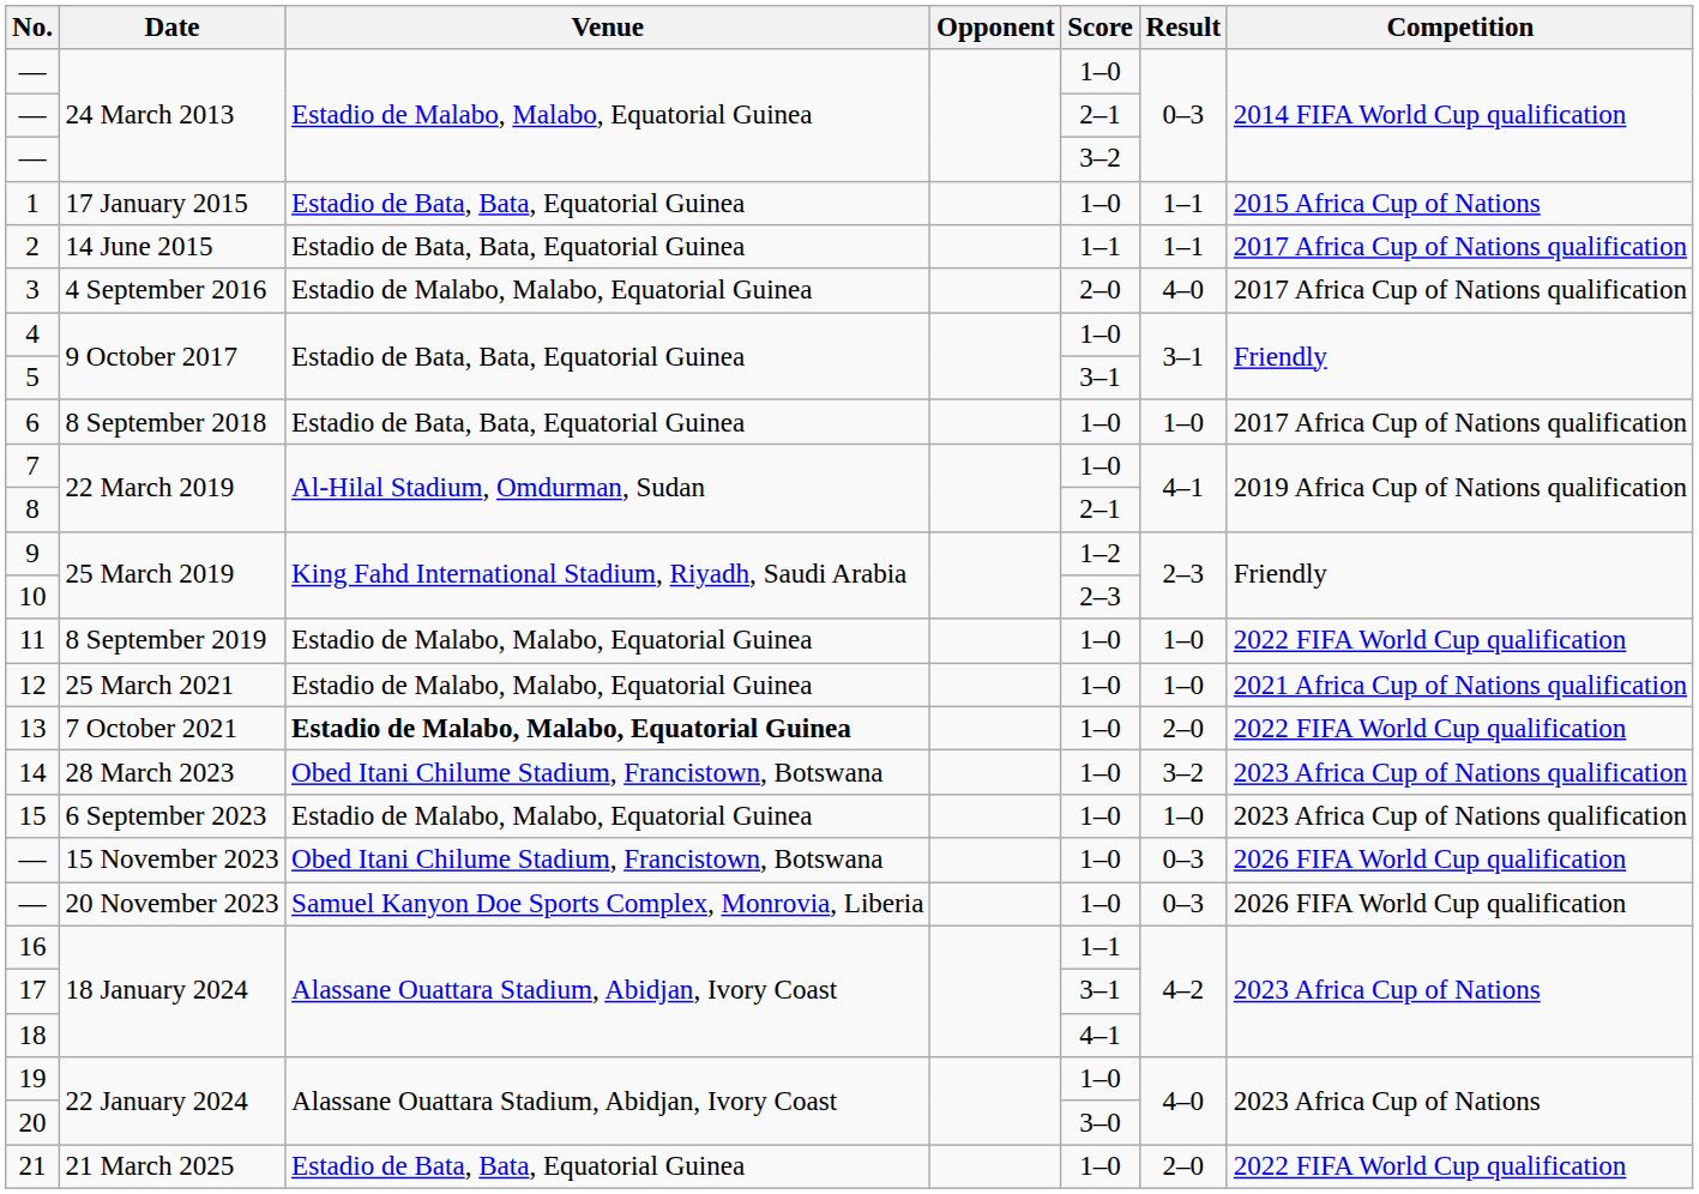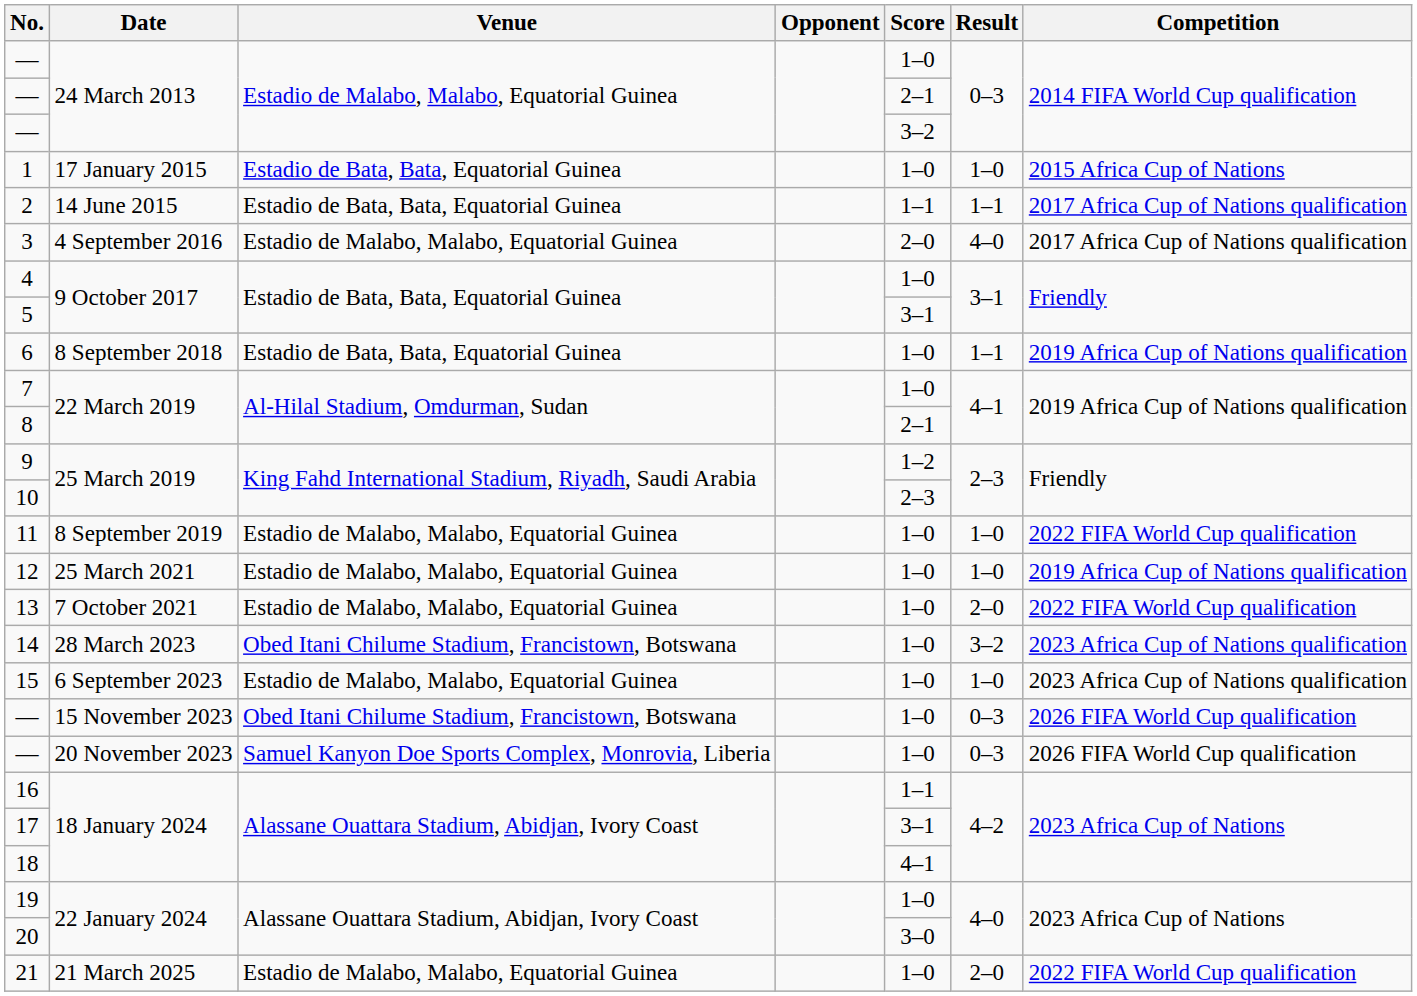 <table class="wikitable sortable">
 <tr>
 <th scope="col">No.</th>
 <th scope="col">Date</th>
 <th scope="col">Venue</th>
 <th scope="col">Opponent</th>
 <th scope="col">Score</th>
 <th scope="col">Result</th>
 <th scope="col">Competition</th>
 </tr>
 <tr>
 <td style="text-align:center">—</td>
 <td rowspan="3">24 March 2013</td>
 <td rowspan="3"><a href='#'>Estadio de Malabo</a>, <a href='#'>Malabo</a>, Equatorial Guinea</td>
 <td rowspan="3"></td>
 <td style="text-align:center">1–0</td>
 <td rowspan="3" style=text-align:center>0–3</td>
 <td rowspan="3"><a href='#'>2014 FIFA World Cup qualification</a></td>
 </tr>
 <tr>
 <td style="text-align:center">—</td>
 <td style="text-align:center">2–1</td>
 </tr>
 <tr>
 <td style="text-align:center">—</td>
 <td style="text-align:center">3–2</td>
 </tr>
 <tr>
 <td style="text-align:center">1</td>
 <td>17 January 2015</td>
 <td><a href='#'>Estadio de Bata</a>, <a href='#'>Bata</a>, Equatorial Guinea</td>
 <td></td>
 <td style="text-align:center">1–0</td>
-<td style=text-align:center>1–1</td>
+<td style="text-align:center">1–0</td>
 <td><a href='#'>2015 Africa Cup of Nations</a></td>
 </tr>
 <tr>
 <td style="text-align:center">2</td>
 <td>14 June 2015</td>
 <td>Estadio de Bata, Bata, Equatorial Guinea</td>
 <td></td>
 <td style="text-align:center">1–1</td>
 <td style="text-align:center">1–1</td>
 <td><a href='#'>2017 Africa Cup of Nations qualification</a></td>
 </tr>
 <tr>
 <td style="text-align:center">3</td>
 <td>4 September 2016</td>
 <td>Estadio de Malabo, Malabo, Equatorial Guinea</td>
 <td></td>
 <td style="text-align:center">2–0</td>
 <td style="text-align:center">4–0</td>
 <td>2017 Africa Cup of Nations qualification</td>
 </tr>
 <tr>
 <td style="text-align:center">4</td>
 <td rowspan="2">9 October 2017</td>
 <td rowspan="2">Estadio de Bata, Bata, Equatorial Guinea</td>
 <td rowspan="2"></td>
 <td style="text-align:center">1–0</td>
 <td rowspan="2" style="text-align:center">3–1</td>
 <td rowspan="2"><a href='#'>Friendly</a></td>
 </tr>
 <tr>
 <td style="text-align:center">5</td>
 <td style="text-align:center">3–1</td>
 </tr>
 <tr>
 <td style="text-align:center">6</td>
 <td>8 September 2018</td>
 <td>Estadio de Bata, Bata, Equatorial Guinea</td>
 <td></td>
 <td style="text-align:center">1–0</td>
-<td style="text-align:center">1–0</td>
-<td>2017 Africa Cup of Nations qualification</td>
+<td style=text-align:center>1–1</td>
+<td><a href='#'>2019 Africa Cup of Nations qualification</a></td>
 </tr>
 <tr>
 <td style="text-align:center">7</td>
 <td rowspan="2">22 March 2019</td>
 <td rowspan="2"><a href='#'>Al-Hilal Stadium</a>, <a href='#'>Omdurman</a>, Sudan</td>
 <td rowspan="2"></td>
 <td style="text-align:center">1–0</td>
 <td rowspan="2" style="text-align:center">4–1</td>
 <td rowspan="2">2019 Africa Cup of Nations qualification</td>
 </tr>
 <tr>
 <td style="text-align:center">8</td>
 <td style="text-align:center">2–1</td>
 </tr>
 <tr>
 <td style="text-align:center">9</td>
 <td rowspan="2">25 March 2019</td>
 <td rowspan="2"><a href='#'>King Fahd International Stadium</a>, <a href='#'>Riyadh</a>, Saudi Arabia</td>
 <td rowspan="2"></td>
 <td style="text-align:center">1–2</td>
 <td rowspan="2" style="text-align:center">2–3</td>
 <td rowspan="2">Friendly</td>
 </tr>
 <tr>
 <td style="text-align:center">10</td>
 <td style="text-align:center">2–3</td>
 </tr>
 <tr>
 <td style="text-align:center">11</td>
 <td>8 September 2019</td>
 <td>Estadio de Malabo, Malabo, Equatorial Guinea</td>
 <td></td>
 <td style="text-align:center">1–0</td>
 <td style="text-align:center">1–0</td>
 <td><a href='#'>2022 FIFA World Cup qualification</a></td>
 </tr>
 <tr>
 <td style="text-align:center">12</td>
 <td>25 March 2021</td>
 <td>Estadio de Malabo, Malabo, Equatorial Guinea</td>
 <td></td>
 <td style="text-align:center">1–0</td>
 <td style="text-align:center">1–0</td>
-<td><a href='#'>2021 Africa Cup of Nations qualification</a></td>
+<td><a href='#'>2019 Africa Cup of Nations qualification</a></td>
 </tr>
 <tr>
 <td style="text-align:center">13</td>
 <td>7 October 2021</td>
-<td><strong>Estadio de Malabo, Malabo, Equatorial Guinea</strong></td>
+<td>Estadio de Malabo, Malabo, Equatorial Guinea</td>
 <td></td>
 <td style="text-align:center">1–0</td>
 <td style="text-align:center">2–0</td>
 <td><a href='#'>2022 FIFA World Cup qualification</a></td>
 </tr>
 <tr>
 <td style="text-align:center">14</td>
 <td>28 March 2023</td>
 <td><a href='#'>Obed Itani Chilume Stadium</a>, <a href='#'>Francistown</a>, Botswana</td>
 <td></td>
 <td style="text-align:center">1–0</td>
 <td style="text-align:center">3–2</td>
 <td><a href='#'>2023 Africa Cup of Nations qualification</a></td>
 </tr>
 <tr>
 <td style="text-align:center">15</td>
 <td>6 September 2023</td>
 <td>Estadio de Malabo, Malabo, Equatorial Guinea</td>
 <td></td>
 <td style="text-align:center">1–0</td>
 <td style="text-align:center">1–0</td>
 <td>2023 Africa Cup of Nations qualification</td>
 </tr>
 <tr>
 <td style="text-align:center">—</td>
 <td>15 November 2023</td>
 <td><a href='#'>Obed Itani Chilume Stadium</a>, <a href='#'>Francistown</a>, Botswana</td>
 <td></td>
 <td style="text-align:center">1–0</td>
 <td style="text-align:center">0–3</td>
 <td><a href='#'>2026 FIFA World Cup qualification</a></td>
 </tr>
 <tr>
 <td style="text-align:center">—</td>
 <td>20 November 2023</td>
 <td><a href='#'>Samuel Kanyon Doe Sports Complex</a>, <a href='#'>Monrovia</a>, Liberia</td>
 <td></td>
 <td style="text-align:center">1–0</td>
 <td style="text-align:center">0–3</td>
 <td>2026 FIFA World Cup qualification</td>
 </tr>
 <tr>
 <td style="text-align:center">16</td>
 <td rowspan=3>18 January 2024</td>
 <td rowspan=3><a href='#'>Alassane Ouattara Stadium</a>, <a href='#'>Abidjan</a>, Ivory Coast</td>
 <td rowspan=3></td>
 <td style="text-align:center">1–1</td>
 <td style="text-align:center" rowspan=3>4–2</td>
 <td rowspan=3><a href='#'>2023 Africa Cup of Nations</a></td>
 </tr>
 <tr>
 <td style="text-align:center">17</td>
 <td style="text-align:center">3–1</td>
 </tr>
 <tr>
 <td style="text-align:center">18</td>
 <td style="text-align:center">4–1</td>
 </tr>
 <tr>
 <td style="text-align:center">19</td>
 <td rowspan=2>22 January 2024</td>
 <td rowspan=2>Alassane Ouattara Stadium, Abidjan, Ivory Coast</td>
 <td rowspan=2></td>
 <td style="text-align:center">1–0</td>
 <td style="text-align:center" rowspan=2>4–0</td>
 <td rowspan=2>2023 Africa Cup of Nations</td>
 </tr>
 <tr>
 <td style="text-align:center">20</td>
 <td style="text-align:center">3–0</td>
 </tr>
 <tr>
 <td style="text-align:center">21</td>
 <td>21 March 2025</td>
-<td><a href='#'>Estadio de Bata</a>, <a href='#'>Bata</a>, Equatorial Guinea</td>
+<td>Estadio de Malabo, Malabo, Equatorial Guinea</td>
 <td></td>
 <td style="text-align:center">1–0</td>
 <td style="text-align:center">2–0</td>
 <td><a href='#'>2022 FIFA World Cup qualification</a></td>
 </tr>
 </table>
